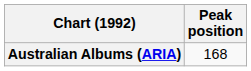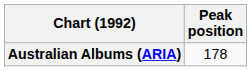 <table class="wikitable sortable plainrowheaders" style="text-align:center">
 <tr>
 <th scope="col">Chart (1992)</th>
 <th scope="col">Peak<br>position</th>
 </tr>
 <tr>
 <th scope="row">Australian Albums (<a href='#'>ARIA</a>)</th>
-<td align="center">168</td>
+<td align="center">178</td>
 </tr>
 </table>
